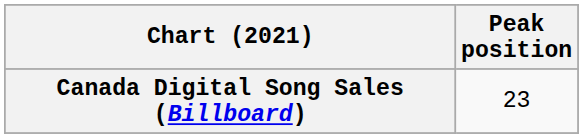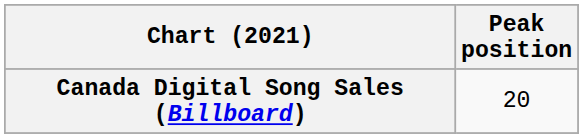 <table class="wikitable sortable plainrowheaders" style="text-align:center">
 <tr>
 <th scope="col" style="width:19em">Chart (2021)</th>
 <th scope="col">Peak<br>position</th>
 </tr>
 <tr>
 <th scope="row">Canada Digital Song Sales (<em><a href='#'>Billboard</a></em>)</th>
-<td>23</td>
+<td>20</td>
 </tr>
 </table>
